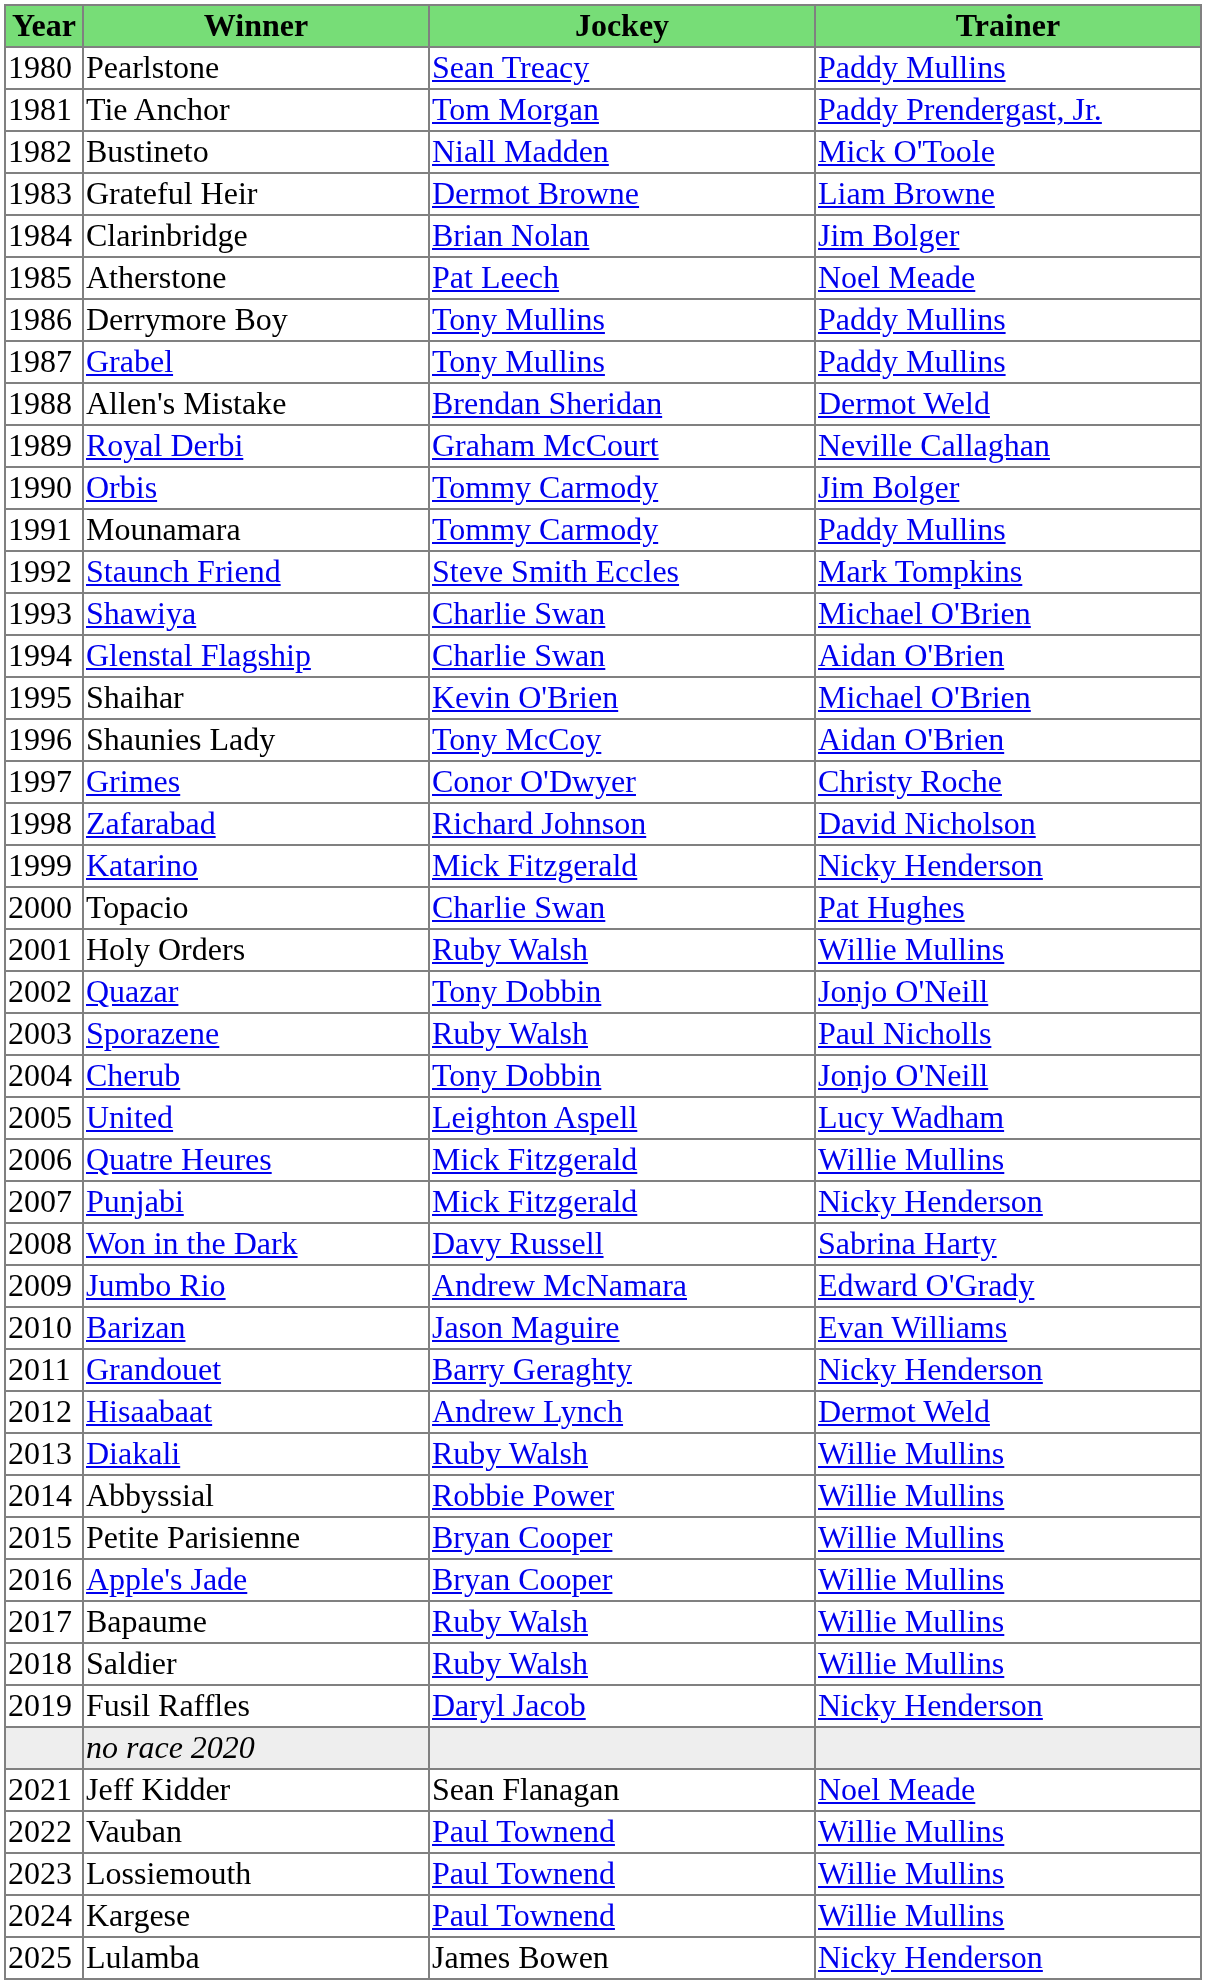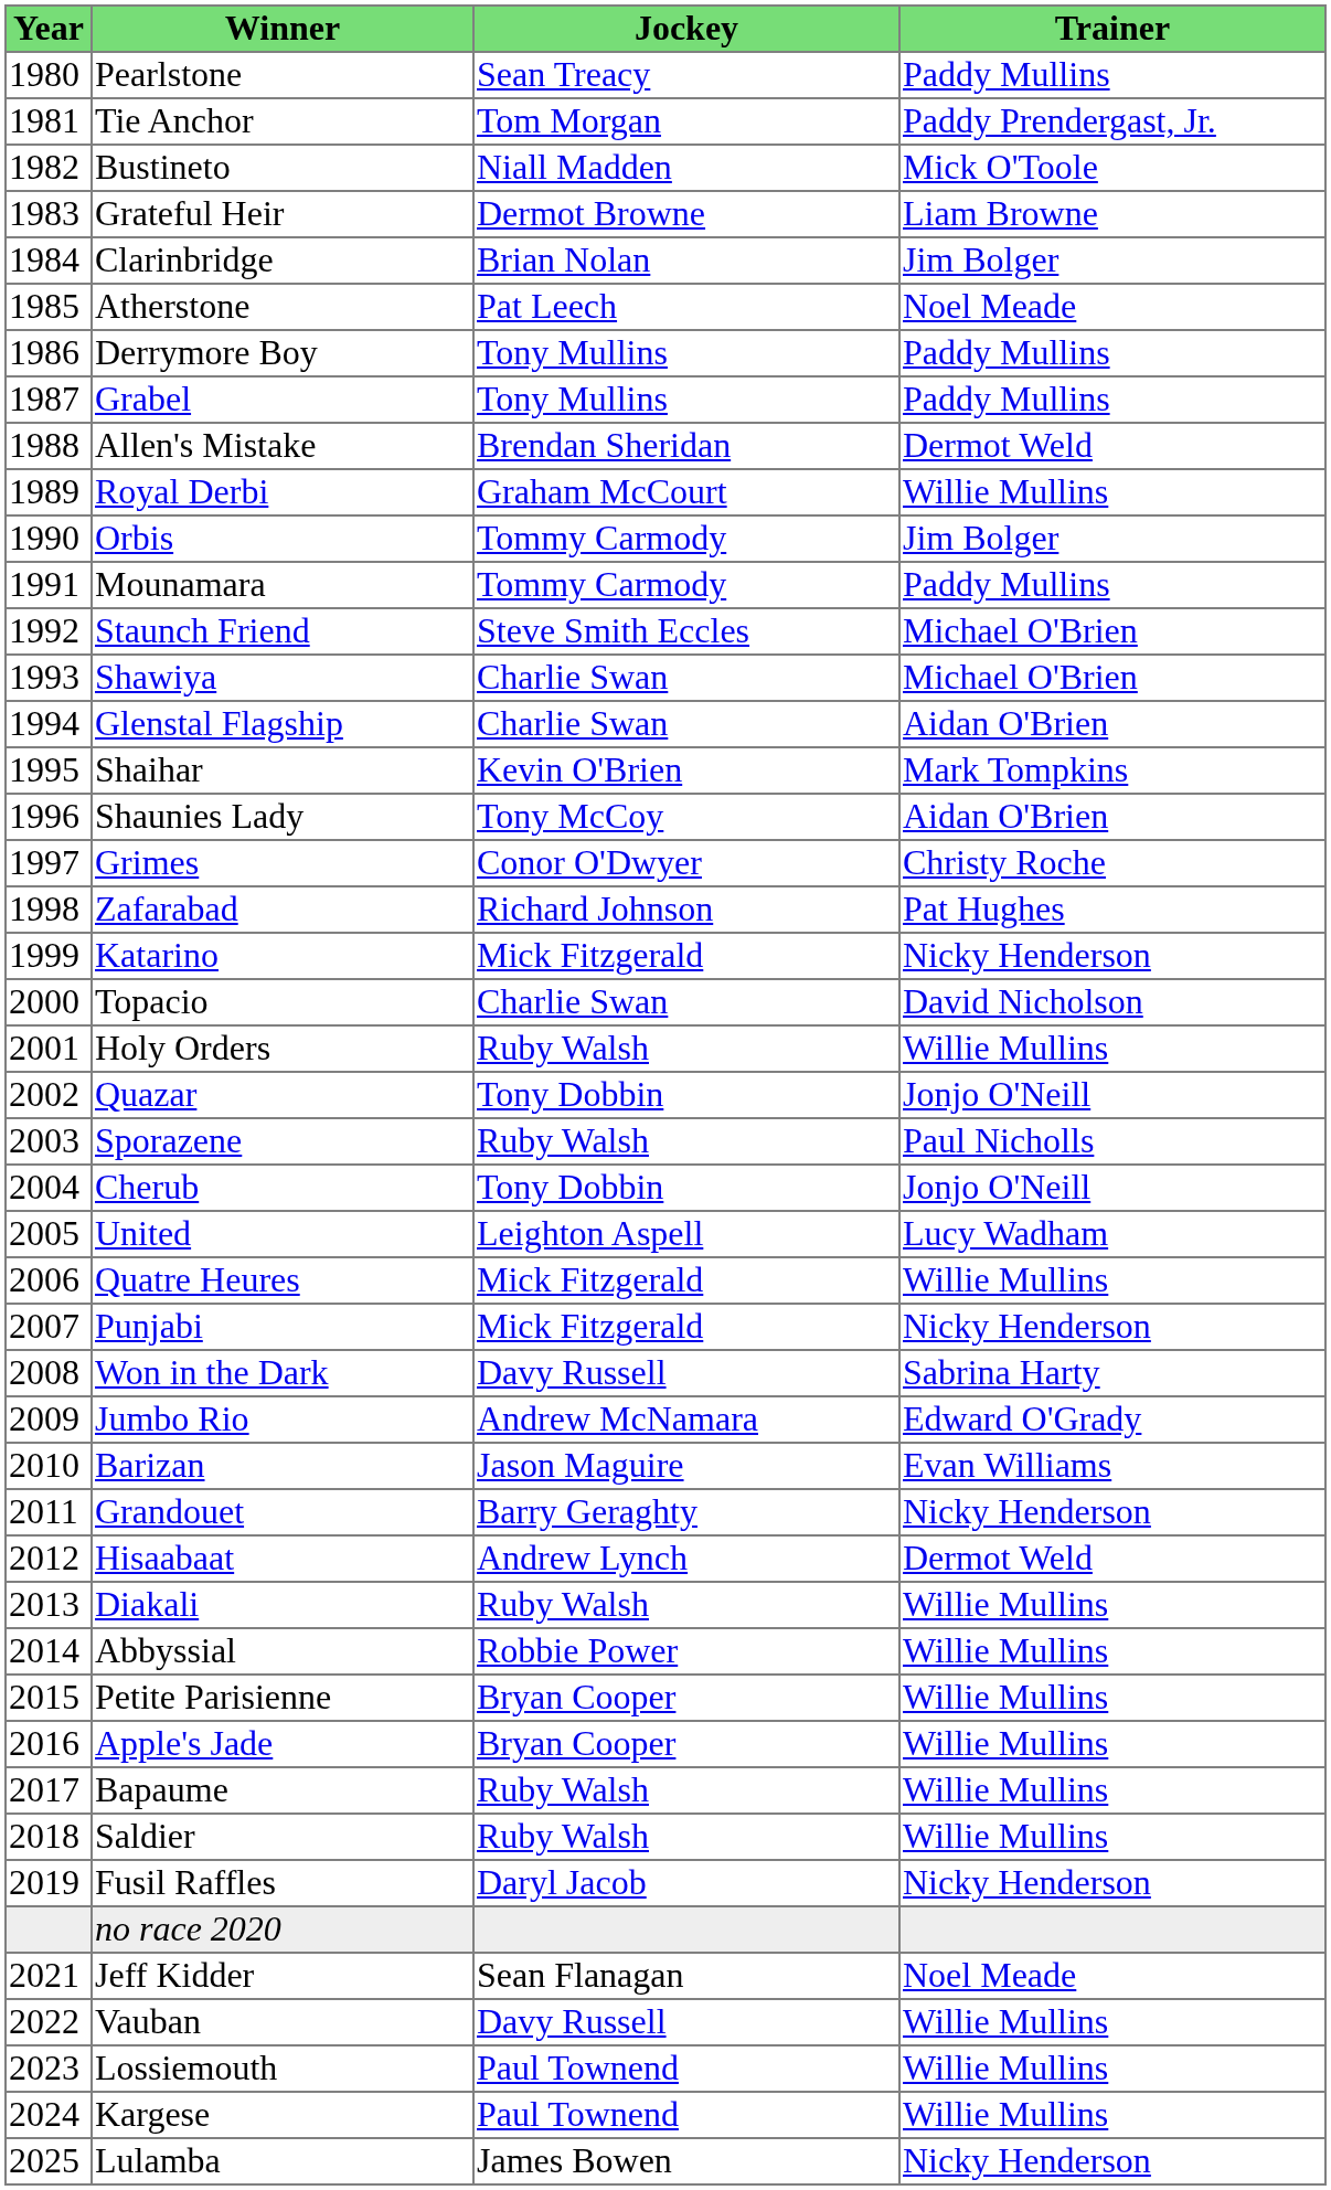 <table class = "sortable" | border="1" style="border-collapse: collapse">
 <tr bgcolor="#77dd77" align="center">
 <th width="36px"><strong>Year</strong><br></th>
 <th width="170px"><strong>Winner</strong><br></th>
 <th width="190px"><strong>Jockey</strong><br></th>
 <th width="190px"><strong>Trainer</strong><br></th>
 </tr>
 <tr>
 <td>1980</td>
 <td>Pearlstone</td>
 <td><a href='#'>Sean Treacy</a></td>
 <td><a href='#'>Paddy Mullins</a></td>
 </tr>
 <tr>
 <td>1981</td>
 <td>Tie Anchor</td>
 <td><a href='#'>Tom Morgan</a></td>
 <td><a href='#'>Paddy Prendergast, Jr.</a></td>
 </tr>
 <tr>
 <td>1982</td>
 <td>Bustineto</td>
 <td><a href='#'>Niall Madden</a></td>
 <td><a href='#'>Mick O'Toole</a></td>
 </tr>
 <tr>
 <td>1983</td>
 <td>Grateful Heir</td>
 <td><a href='#'>Dermot Browne</a></td>
 <td><a href='#'>Liam Browne</a></td>
 </tr>
 <tr>
 <td>1984</td>
 <td>Clarinbridge</td>
 <td><a href='#'>Brian Nolan</a></td>
 <td><a href='#'>Jim Bolger</a></td>
 </tr>
 <tr>
 <td>1985</td>
 <td>Atherstone</td>
 <td><a href='#'>Pat Leech</a></td>
 <td><a href='#'>Noel Meade</a></td>
 </tr>
 <tr>
 <td>1986</td>
 <td>Derrymore Boy</td>
 <td><a href='#'>Tony Mullins</a></td>
 <td><a href='#'>Paddy Mullins</a></td>
 </tr>
 <tr>
 <td>1987</td>
 <td><a href='#'>Grabel</a></td>
 <td><a href='#'>Tony Mullins</a></td>
 <td><a href='#'>Paddy Mullins</a></td>
 </tr>
 <tr>
 <td>1988</td>
 <td>Allen's Mistake</td>
 <td><a href='#'>Brendan Sheridan</a></td>
 <td><a href='#'>Dermot Weld</a></td>
 </tr>
 <tr>
 <td>1989</td>
 <td><a href='#'>Royal Derbi</a></td>
 <td><a href='#'>Graham McCourt</a></td>
-<td><a href='#'>Neville Callaghan</a></td>
+<td><a href='#'>Willie Mullins</a></td>
 </tr>
 <tr>
 <td>1990</td>
 <td><a href='#'>Orbis</a></td>
 <td><a href='#'>Tommy Carmody</a></td>
 <td><a href='#'>Jim Bolger</a></td>
 </tr>
 <tr>
 <td>1991</td>
 <td>Mounamara</td>
 <td><a href='#'>Tommy Carmody</a></td>
 <td><a href='#'>Paddy Mullins</a></td>
 </tr>
 <tr>
 <td>1992</td>
 <td><a href='#'>Staunch Friend</a></td>
 <td><a href='#'>Steve Smith Eccles</a></td>
-<td><a href='#'>Mark Tompkins</a></td>
+<td><a href='#'>Michael O'Brien</a></td>
 </tr>
 <tr>
 <td>1993</td>
 <td><a href='#'>Shawiya</a></td>
 <td><a href='#'>Charlie Swan</a></td>
 <td><a href='#'>Michael O'Brien</a></td>
 </tr>
 <tr>
 <td>1994</td>
 <td><a href='#'>Glenstal Flagship</a></td>
 <td><a href='#'>Charlie Swan</a></td>
 <td><a href='#'>Aidan O'Brien</a></td>
 </tr>
 <tr>
 <td>1995</td>
 <td>Shaihar</td>
 <td><a href='#'>Kevin O'Brien</a></td>
-<td><a href='#'>Michael O'Brien</a></td>
+<td><a href='#'>Mark Tompkins</a></td>
 </tr>
 <tr>
 <td>1996</td>
 <td>Shaunies Lady</td>
 <td><a href='#'>Tony McCoy</a></td>
 <td><a href='#'>Aidan O'Brien</a></td>
 </tr>
 <tr>
 <td>1997</td>
 <td><a href='#'>Grimes</a></td>
 <td><a href='#'>Conor O'Dwyer</a></td>
 <td><a href='#'>Christy Roche</a></td>
 </tr>
 <tr>
 <td>1998</td>
 <td><a href='#'>Zafarabad</a></td>
 <td><a href='#'>Richard Johnson</a></td>
-<td><a href='#'>David Nicholson</a></td>
+<td><a href='#'>Pat Hughes</a></td>
 </tr>
 <tr>
 <td>1999</td>
 <td><a href='#'>Katarino</a></td>
 <td><a href='#'>Mick Fitzgerald</a></td>
 <td><a href='#'>Nicky Henderson</a></td>
 </tr>
 <tr>
 <td>2000</td>
 <td>Topacio</td>
 <td><a href='#'>Charlie Swan</a></td>
-<td><a href='#'>Pat Hughes</a></td>
+<td><a href='#'>David Nicholson</a></td>
 </tr>
 <tr>
 <td>2001</td>
 <td>Holy Orders </td>
 <td><a href='#'>Ruby Walsh</a></td>
 <td><a href='#'>Willie Mullins</a></td>
 </tr>
 <tr>
 <td>2002</td>
 <td><a href='#'>Quazar</a></td>
 <td><a href='#'>Tony Dobbin</a></td>
 <td><a href='#'>Jonjo O'Neill</a></td>
 </tr>
 <tr>
 <td>2003</td>
 <td><a href='#'>Sporazene</a></td>
 <td><a href='#'>Ruby Walsh</a></td>
 <td><a href='#'>Paul Nicholls</a></td>
 </tr>
 <tr>
 <td>2004</td>
 <td><a href='#'>Cherub</a></td>
 <td><a href='#'>Tony Dobbin</a></td>
 <td><a href='#'>Jonjo O'Neill</a></td>
 </tr>
 <tr>
 <td>2005</td>
 <td><a href='#'>United</a></td>
 <td><a href='#'>Leighton Aspell</a></td>
 <td><a href='#'>Lucy Wadham</a></td>
 </tr>
 <tr>
 <td>2006</td>
 <td><a href='#'>Quatre Heures</a></td>
 <td><a href='#'>Mick Fitzgerald</a></td>
 <td><a href='#'>Willie Mullins</a></td>
 </tr>
 <tr>
 <td>2007</td>
 <td><a href='#'>Punjabi</a></td>
 <td><a href='#'>Mick Fitzgerald</a></td>
 <td><a href='#'>Nicky Henderson</a></td>
 </tr>
 <tr>
 <td>2008</td>
 <td><a href='#'>Won in the Dark</a></td>
 <td><a href='#'>Davy Russell</a></td>
 <td><a href='#'>Sabrina Harty</a></td>
 </tr>
 <tr>
 <td>2009</td>
 <td><a href='#'>Jumbo Rio</a></td>
 <td><a href='#'>Andrew McNamara</a></td>
 <td><a href='#'>Edward O'Grady</a></td>
 </tr>
 <tr>
 <td>2010</td>
 <td><a href='#'>Barizan</a></td>
 <td><a href='#'>Jason Maguire</a></td>
 <td><a href='#'>Evan Williams</a></td>
 </tr>
 <tr>
 <td>2011</td>
 <td><a href='#'>Grandouet</a></td>
 <td><a href='#'>Barry Geraghty</a></td>
 <td><a href='#'>Nicky Henderson</a></td>
 </tr>
 <tr>
 <td>2012</td>
 <td><a href='#'>Hisaabaat</a></td>
 <td><a href='#'>Andrew Lynch</a></td>
 <td><a href='#'>Dermot Weld</a></td>
 </tr>
 <tr>
 <td>2013</td>
 <td><a href='#'>Diakali</a></td>
 <td><a href='#'>Ruby Walsh</a></td>
 <td><a href='#'>Willie Mullins</a></td>
 </tr>
 <tr>
 <td>2014</td>
 <td>Abbyssial</td>
 <td><a href='#'>Robbie Power</a></td>
 <td><a href='#'>Willie Mullins</a></td>
 </tr>
 <tr>
 <td>2015</td>
 <td>Petite Parisienne</td>
 <td><a href='#'>Bryan Cooper</a></td>
 <td><a href='#'>Willie Mullins</a></td>
 </tr>
 <tr>
 <td>2016</td>
 <td><a href='#'>Apple's Jade</a></td>
 <td><a href='#'>Bryan Cooper</a></td>
 <td><a href='#'>Willie Mullins</a></td>
 </tr>
 <tr>
 <td>2017</td>
 <td>Bapaume</td>
 <td><a href='#'>Ruby Walsh</a></td>
 <td><a href='#'>Willie Mullins</a></td>
 </tr>
 <tr>
 <td>2018</td>
 <td>Saldier</td>
 <td><a href='#'>Ruby Walsh</a></td>
 <td><a href='#'>Willie Mullins</a></td>
 </tr>
 <tr>
 <td>2019</td>
 <td>Fusil Raffles</td>
 <td><a href='#'>Daryl Jacob</a></td>
 <td><a href='#'>Nicky Henderson</a></td>
 </tr>
 <tr bgcolor="#eeeeee">
 <td data-sort-value="2020"></td>
 <td><em>no race 2020</em> </td>
 <td></td>
 <td></td>
 </tr>
 <tr>
 <td>2021</td>
 <td>Jeff Kidder</td>
 <td>Sean Flanagan</td>
 <td><a href='#'>Noel Meade</a></td>
 </tr>
 <tr>
 <td>2022</td>
 <td>Vauban</td>
-<td><a href='#'>Paul Townend</a></td>
+<td><a href='#'>Davy Russell</a></td>
 <td><a href='#'>Willie Mullins</a></td>
 </tr>
 <tr>
 <td>2023</td>
 <td>Lossiemouth</td>
 <td><a href='#'>Paul Townend</a></td>
 <td><a href='#'>Willie Mullins</a></td>
 </tr>
 <tr>
 <td>2024</td>
 <td>Kargese</td>
 <td><a href='#'>Paul Townend</a></td>
 <td><a href='#'>Willie Mullins</a></td>
 </tr>
 <tr>
 <td>2025</td>
 <td>Lulamba</td>
 <td>James Bowen</td>
 <td><a href='#'>Nicky Henderson</a></td>
 </tr>
 </table>
